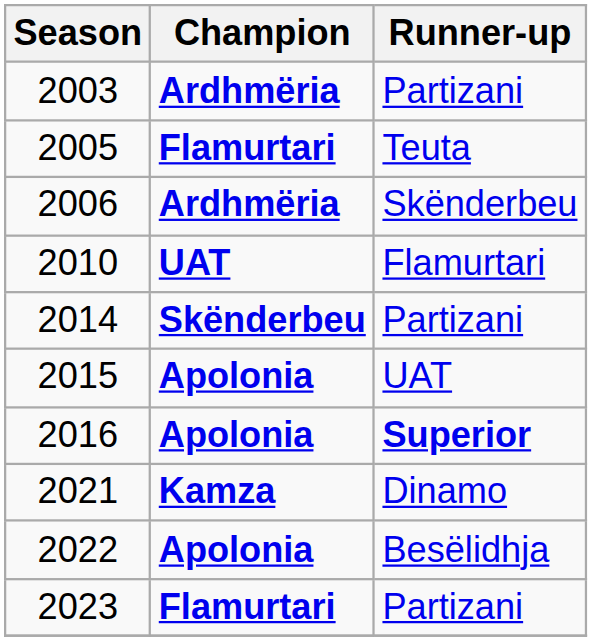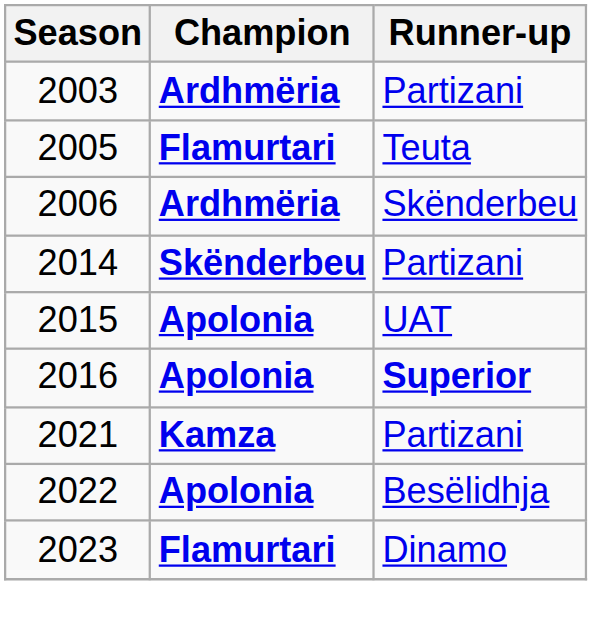 <table class="wikitable">
 <tr>
 <th>Season</th>
 <th>Champion</th>
 <th>Runner-up</th>
 </tr>
 <tr>
 <td align=center>2003</td>
 <td><strong><a href='#'>Ardhmëria</a></strong></td>
 <td><a href='#'>Partizani</a></td>
 </tr>
 <tr>
 <td align=center>2005</td>
 <td><strong><a href='#'>Flamurtari</a></strong></td>
 <td><a href='#'>Teuta</a></td>
 </tr>
 <tr>
 <td align=center>2006</td>
 <td><strong><a href='#'>Ardhmëria</a></strong></td>
 <td><a href='#'>Skënderbeu</a></td>
 </tr>
 <tr>
-<td align=center>2010</td>
-<td><strong><a href='#'>UAT</a></strong></td>
-<td><a href='#'>Flamurtari</a></td>
-</tr>
-<tr>
 <td align=center>2014</td>
 <td><strong><a href='#'>Skënderbeu</a></strong></td>
 <td><a href='#'>Partizani</a></td>
 </tr>
 <tr>
 <td align=center>2015</td>
 <td><strong><a href='#'>Apolonia</a></strong></td>
 <td><a href='#'>UAT</a></td>
 </tr>
 <tr>
 <td align=center>2016</td>
 <td><strong><a href='#'>Apolonia</a></strong></td>
 <td><strong><a href='#'>Superior</a></strong></td>
 </tr>
 <tr>
 <td align=center>2021</td>
 <td><strong><a href='#'>Kamza</a></strong></td>
-<td><a href='#'>Dinamo</a></td>
+<td><a href='#'>Partizani</a></td>
 </tr>
 <tr>
 <td align=center>2022</td>
 <td><strong><a href='#'>Apolonia</a></strong></td>
 <td><a href='#'>Besëlidhja</a></td>
 </tr>
 <tr>
 <td align=center>2023</td>
 <td><strong><a href='#'>Flamurtari</a></strong></td>
-<td><a href='#'>Partizani</a></td>
+<td><a href='#'>Dinamo</a></td>
 </tr>
 <tr>
 </tr>
 </table>
